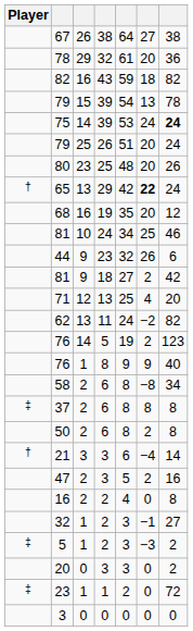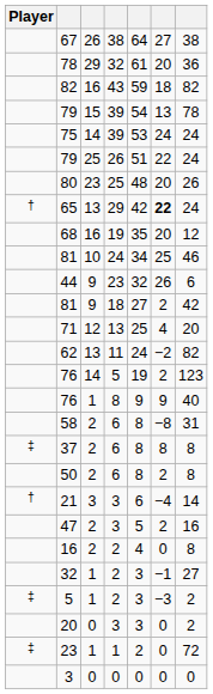 <table class="wikitable sortable" style="text-align:center;">
 <tr>
 <th>Player</th>
 <th></th>
 <th></th>
 <th></th>
 <th></th>
 <th data-sort-type="number"></th>
 <th></th>
 </tr>
 <tr>
 <td></td>
 <td>67</td>
 <td>26</td>
 <td>38</td>
 <td>64</td>
 <td>27</td>
 <td>38</td>
 </tr>
 <tr>
 <td></td>
 <td>78</td>
 <td>29</td>
 <td>32</td>
 <td>61</td>
 <td>20</td>
 <td>36</td>
 </tr>
 <tr>
 <td></td>
 <td>82</td>
 <td>16</td>
 <td>43</td>
 <td>59</td>
 <td>18</td>
 <td>82</td>
 </tr>
 <tr>
 <td></td>
 <td>79</td>
 <td>15</td>
 <td>39</td>
 <td>54</td>
 <td>13</td>
 <td>78</td>
 </tr>
 <tr>
 <td></td>
 <td>75</td>
 <td>14</td>
 <td>39</td>
 <td>53</td>
 <td>24</td>
-<td><strong>24</strong></td>
+<td>24</td>
 </tr>
 <tr>
 <td></td>
 <td>79</td>
 <td>25</td>
 <td>26</td>
 <td>51</td>
-<td>20</td>
+<td>22</td>
 <td>24</td>
 </tr>
 <tr>
 <td></td>
 <td>80</td>
 <td>23</td>
 <td>25</td>
 <td>48</td>
 <td>20</td>
 <td>26</td>
 </tr>
 <tr>
 <td><sup>†</sup></td>
 <td>65</td>
 <td>13</td>
 <td>29</td>
 <td>42</td>
 <td><strong>22</strong></td>
 <td>24</td>
 </tr>
 <tr>
 <td></td>
 <td>68</td>
 <td>16</td>
 <td>19</td>
 <td>35</td>
 <td>20</td>
 <td>12</td>
 </tr>
 <tr>
 <td></td>
 <td>81</td>
 <td>10</td>
 <td>24</td>
 <td>34</td>
 <td>25</td>
 <td>46</td>
 </tr>
 <tr>
 <td></td>
 <td>44</td>
 <td>9</td>
 <td>23</td>
 <td>32</td>
 <td>26</td>
 <td>6</td>
 </tr>
 <tr>
 <td></td>
 <td>81</td>
 <td>9</td>
 <td>18</td>
 <td>27</td>
 <td>2</td>
 <td>42</td>
 </tr>
 <tr>
 <td></td>
 <td>71</td>
 <td>12</td>
 <td>13</td>
 <td>25</td>
 <td>4</td>
 <td>20</td>
 </tr>
 <tr>
 <td></td>
 <td>62</td>
 <td>13</td>
 <td>11</td>
 <td>24</td>
 <td>−2</td>
 <td>82</td>
 </tr>
 <tr>
 <td></td>
 <td>76</td>
 <td>14</td>
 <td>5</td>
 <td>19</td>
 <td>2</td>
 <td>123</td>
 </tr>
 <tr>
 <td></td>
 <td>76</td>
 <td>1</td>
 <td>8</td>
 <td>9</td>
 <td>9</td>
 <td>40</td>
 </tr>
 <tr>
 <td></td>
 <td>58</td>
 <td>2</td>
 <td>6</td>
 <td>8</td>
 <td>−8</td>
-<td>34</td>
+<td>31</td>
 </tr>
 <tr>
 <td><sup>‡</sup></td>
 <td>37</td>
 <td>2</td>
 <td>6</td>
 <td>8</td>
 <td>8</td>
 <td>8</td>
 </tr>
 <tr>
 <td></td>
 <td>50</td>
 <td>2</td>
 <td>6</td>
 <td>8</td>
 <td>2</td>
 <td>8</td>
 </tr>
 <tr>
 <td><sup>†</sup></td>
 <td>21</td>
 <td>3</td>
 <td>3</td>
 <td>6</td>
 <td>−4</td>
 <td>14</td>
 </tr>
 <tr>
 <td></td>
 <td>47</td>
 <td>2</td>
 <td>3</td>
 <td>5</td>
 <td>2</td>
 <td>16</td>
 </tr>
 <tr>
 <td></td>
 <td>16</td>
 <td>2</td>
 <td>2</td>
 <td>4</td>
 <td>0</td>
 <td>8</td>
 </tr>
 <tr>
 <td></td>
 <td>32</td>
 <td>1</td>
 <td>2</td>
 <td>3</td>
 <td>−1</td>
 <td>27</td>
 </tr>
 <tr>
 <td><sup>‡</sup></td>
 <td>5</td>
 <td>1</td>
 <td>2</td>
 <td>3</td>
 <td>−3</td>
 <td>2</td>
 </tr>
 <tr>
 <td></td>
 <td>20</td>
 <td>0</td>
 <td>3</td>
 <td>3</td>
 <td>0</td>
 <td>2</td>
 </tr>
 <tr>
 <td><sup>‡</sup></td>
 <td>23</td>
 <td>1</td>
 <td>1</td>
 <td>2</td>
 <td>0</td>
 <td>72</td>
 </tr>
 <tr>
 <td></td>
 <td>3</td>
 <td>0</td>
 <td>0</td>
 <td>0</td>
 <td>0</td>
 <td>0</td>
 </tr>
 </table>
